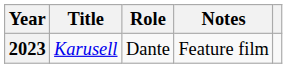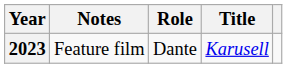 <table class="wikitable plainrowheaders sortable">
 <tr>
 <th scope="col">Year</th>
+<th scope="col" class="unsortable">Notes</th>
+<th scope="col" class="unsortable">Role</th>
 <th scope="col">Title</th>
-<th scope="col" class="unsortable">Role</th>
-<th scope="col" class="unsortable">Notes</th>
 <th scope="col" class="unsortable"></th>
 </tr>
 <tr>
 <th scope="row"><strong>2023</strong></th>
+<td>Feature film</td>
+<td>Dante</td>
 <td><em><a href='#'>Karusell</a></em></td>
-<td>Dante</td>
-<td>Feature film</td>
 <td align=center></td>
 </tr>
 </table>
